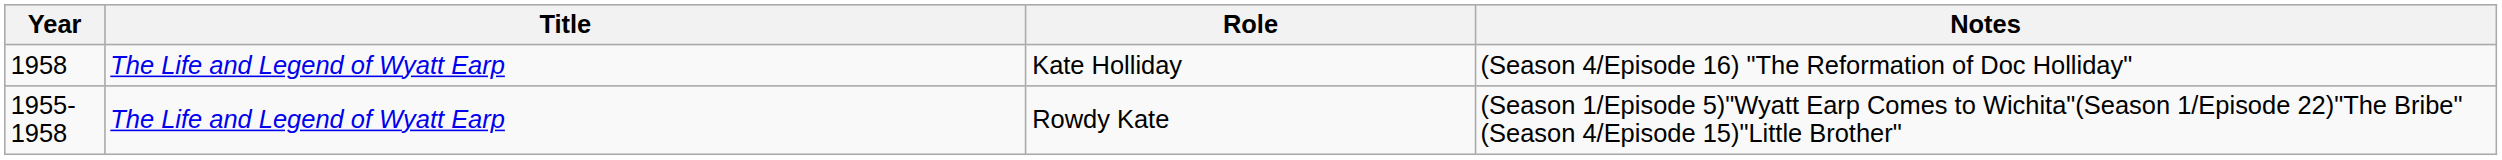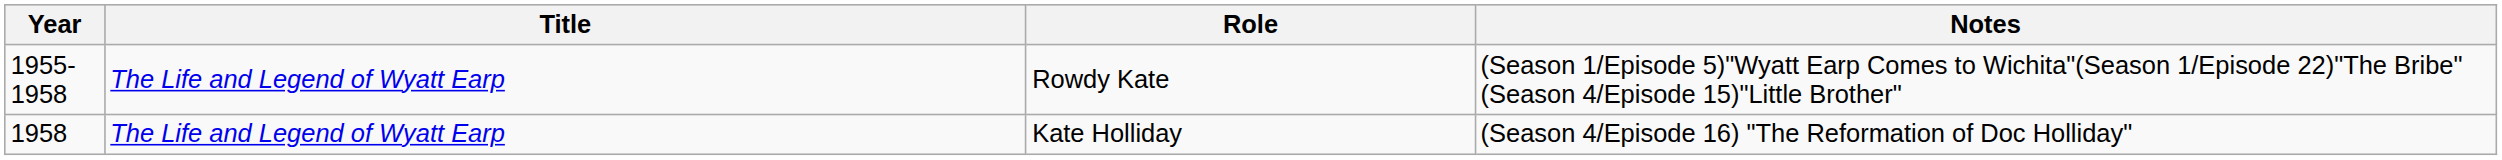 <table class=wikitable>
 <tr>
 <th width=4%>Year</th>
 <th width=37%>Title</th>
 <th width=18%>Role</th>
 <th width=41%>Notes</th>
 </tr>
 <tr>
+<td>1955-1958</td>
+<td><em><a href='#'>The Life and Legend of Wyatt Earp</a></em></td>
+<td>Rowdy Kate</td>
+<td>(Season 1/Episode 5)"Wyatt Earp Comes to Wichita"(Season 1/Episode 22)"The Bribe"(Season 4/Episode 15)"Little Brother"</td>
+</tr>
+<tr>
 <td>1958</td>
 <td><em><a href='#'>The Life and Legend of Wyatt Earp</a></em></td>
 <td>Kate Holliday</td>
 <td>(Season 4/Episode 16) "The Reformation of Doc Holliday"</td>
 </tr>
-<tr>
-<td>1955-1958</td>
-<td><em><a href='#'>The Life and Legend of Wyatt Earp</a></em></td>
-<td>Rowdy Kate</td>
-<td>(Season 1/Episode 5)"Wyatt Earp Comes to Wichita"(Season 1/Episode 22)"The Bribe"(Season 4/Episode 15)"Little Brother"</td>
-</tr>
 </table>
